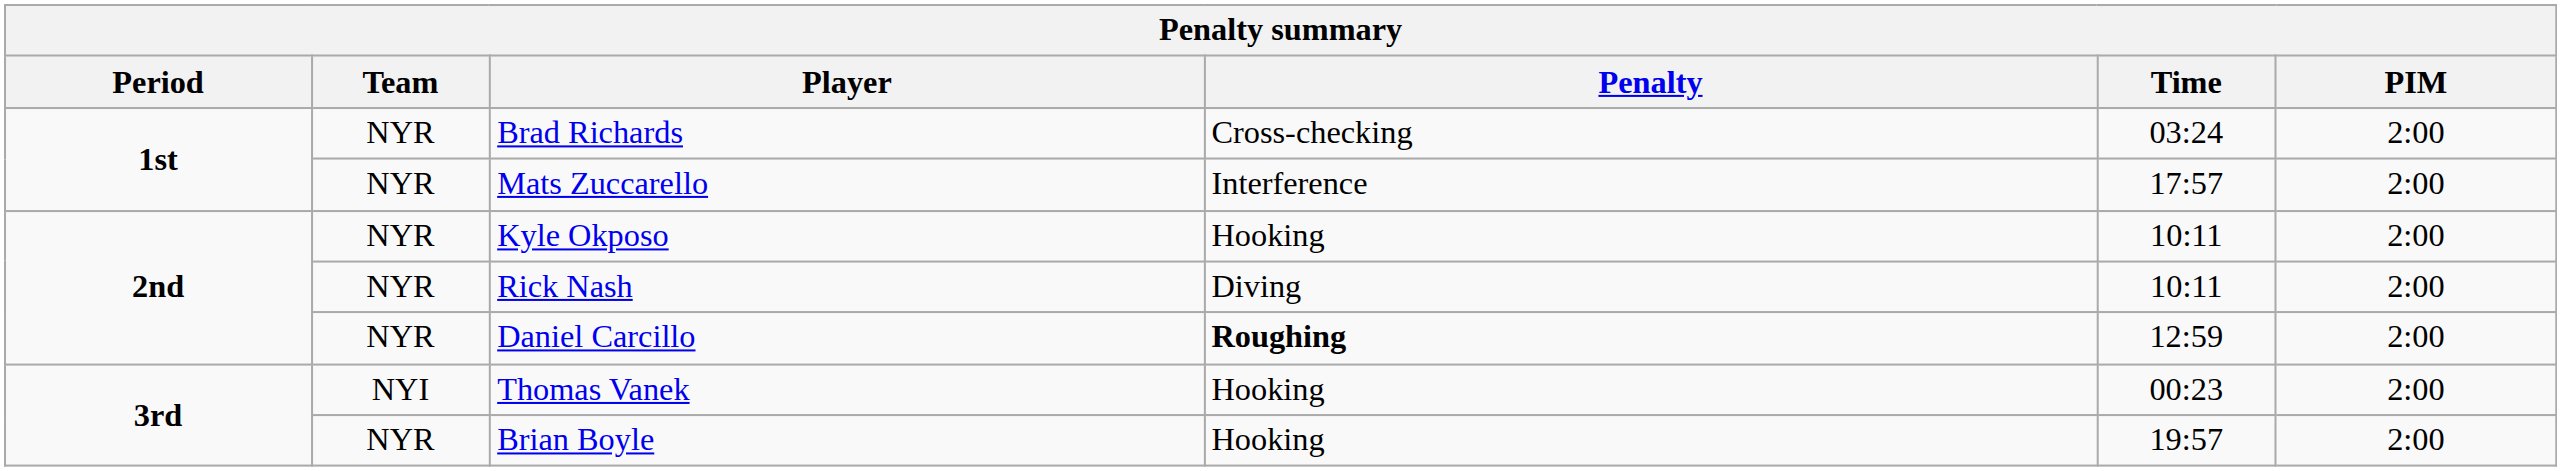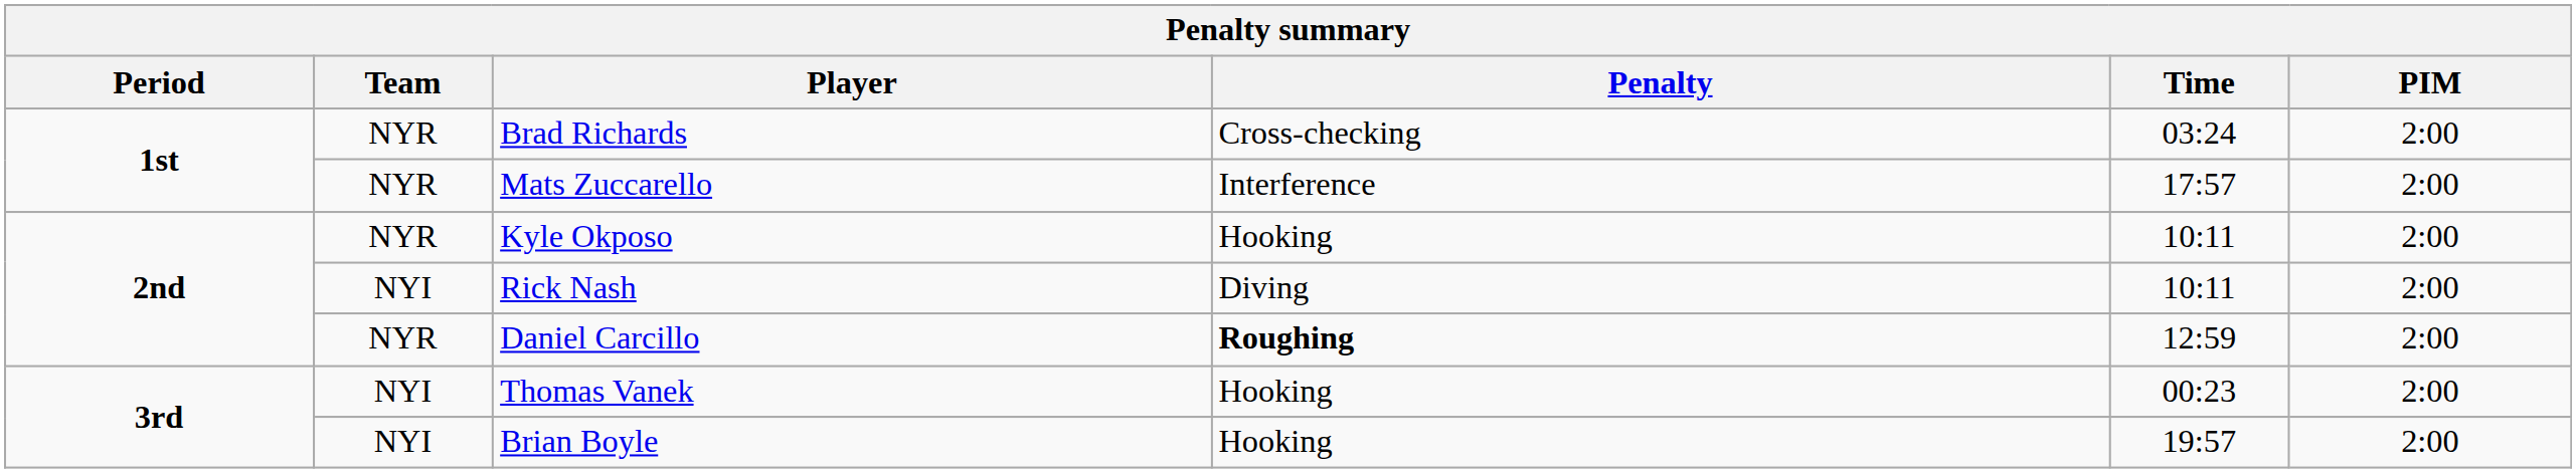 <table style="width:100%;" class="wikitable">
 <tr>
 <th colspan=6>Penalty summary</th>
 </tr>
 <tr>
 <th style="width:12%;">Period</th>
 <th style="width:7%;">Team</th>
 <th style="width:28%;">Player</th>
 <th style="width:35%;"><a href='#'>Penalty</a></th>
 <th style="width:7%;">Time</th>
 <th style="width:11%;">PIM</th>
 </tr>
 <tr>
 <td style="text-align:center;"  rowspan="2"><strong>1st</strong></td>
 <td align=center>NYR</td>
 <td><a href='#'>Brad Richards</a></td>
 <td>Cross-checking</td>
 <td align=center>03:24</td>
 <td align=center>2:00</td>
 </tr>
 <tr>
 <td align=center>NYR</td>
 <td><a href='#'>Mats Zuccarello</a></td>
 <td>Interference</td>
 <td align=center>17:57</td>
 <td align=center>2:00</td>
 </tr>
 <tr>
 <td style="text-align:center;" rowspan="3"><strong>2nd</strong></td>
 <td align=center>NYR</td>
 <td><a href='#'>Kyle Okposo</a></td>
 <td>Hooking</td>
 <td align=center>10:11</td>
 <td align=center>2:00</td>
 </tr>
 <tr>
-<td align=center>NYR</td>
+<td align=center>NYI</td>
 <td><a href='#'>Rick Nash</a></td>
 <td>Diving</td>
 <td align=center>10:11</td>
 <td align=center>2:00</td>
 </tr>
 <tr>
 <td align=center>NYR</td>
 <td><a href='#'>Daniel Carcillo</a></td>
 <td><strong>Roughing</strong></td>
 <td align=center>12:59</td>
 <td align=center>2:00</td>
 </tr>
 <tr>
 <td style="text-align:center;"  rowspan="2"><strong>3rd</strong></td>
 <td align=center>NYI</td>
 <td><a href='#'>Thomas Vanek</a></td>
 <td>Hooking</td>
 <td align=center>00:23</td>
 <td align=center>2:00</td>
 </tr>
 <tr>
-<td align=center>NYR</td>
+<td align=center>NYI</td>
 <td><a href='#'>Brian Boyle</a></td>
 <td>Hooking</td>
 <td align=center>19:57</td>
 <td align=center>2:00</td>
 </tr>
 </table>
